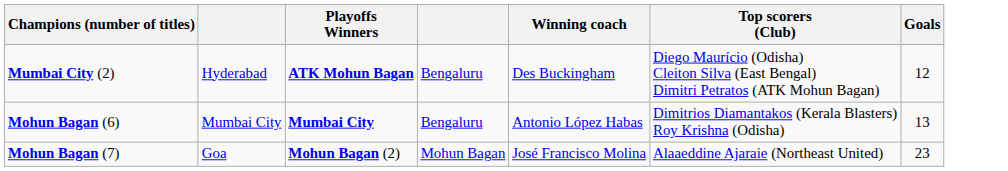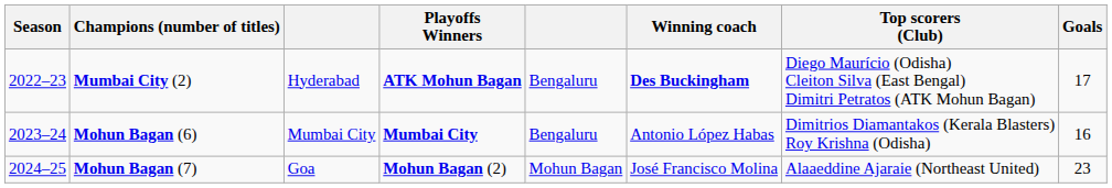 <table class="wikitable">
 <tr>
+<th>Season</th>
 <th>Champions (number of titles)</th>
 <th></th>
 <th>Playoffs<br> Winners</th>
 <th></th>
 <th>Winning coach</th>
 <th>Top scorers<br>(Club)</th>
 <th>Goals</th>
 </tr>
 <tr>
+<td><a href='#'>2022–23</a></td>
 <td><strong><a href='#'>Mumbai City</a></strong> (2)</td>
 <td><a href='#'>Hyderabad</a></td>
 <td><strong><a href='#'>ATK Mohun Bagan</a></strong></td>
 <td><a href='#'>Bengaluru</a></td>
-<td> <a href='#'>Des Buckingham</a></td>
+<td><strong> <a href='#'>Des Buckingham</a></strong></td>
 <td> <a href='#'>Diego Maurício</a> (Odisha)<br> <a href='#'>Cleiton Silva</a> (East Bengal)<br> <a href='#'>Dimitri Petratos</a> (ATK Mohun Bagan)</td>
-<td align=center>12</td>
+<td align=center>17</td>
 </tr>
 <tr>
+<td><a href='#'>2023–24</a></td>
 <td><strong><a href='#'>Mohun Bagan</a></strong> (6)</td>
 <td><a href='#'>Mumbai City</a></td>
 <td><strong><a href='#'>Mumbai City</a></strong></td>
 <td><a href='#'>Bengaluru</a></td>
 <td> <a href='#'>Antonio López Habas</a></td>
 <td> <a href='#'>Dimitrios Diamantakos</a> (Kerala Blasters)<br> <a href='#'>Roy Krishna</a> (Odisha)</td>
-<td align=center>13</td>
+<td align=center>16</td>
 </tr>
 <tr>
+<td><a href='#'>2024–25</a></td>
 <td><strong><a href='#'>Mohun Bagan</a></strong> (7)</td>
 <td><a href='#'>Goa</a></td>
 <td><strong><a href='#'>Mohun Bagan</a></strong> (2)</td>
 <td><a href='#'>Mohun Bagan</a></td>
 <td> <a href='#'>José Francisco Molina</a></td>
 <td> <a href='#'>Alaaeddine Ajaraie</a> (Northeast United)</td>
 <td align=center>23</td>
 </tr>
 </table>
